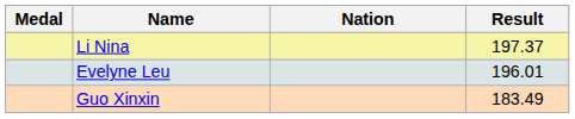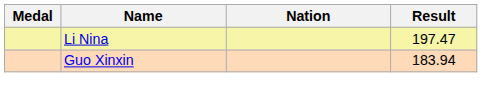 <table class="wikitable" style="border:1px solid #aaa;font-size:90%;">
 <tr style="background:#e4e4e4;">
 <th width=50>Medal</th>
 <th width=160>Name</th>
 <th width=160>Nation</th>
 <th width=80>Result</th>
 </tr>
 <tr style="background:#f7f6a8;">
 <td align="center"></td>
 <td><a href='#'>Li Nina</a></td>
 <td></td>
-<td align="center">197.37</td>
-</tr>
-<tr style="background:#dce5e5;">
-<td align="center"></td>
-<td><a href='#'>Evelyne Leu</a></td>
-<td></td>
-<td align="center">196.01</td>
+<td align="center">197.47</td>
 </tr>
 <tr style="background:#ffdab9;">
 <td align="center"></td>
 <td><a href='#'>Guo Xinxin</a></td>
 <td></td>
-<td align="center">183.49</td>
+<td align="center">183.94</td>
 </tr>
 </table>
